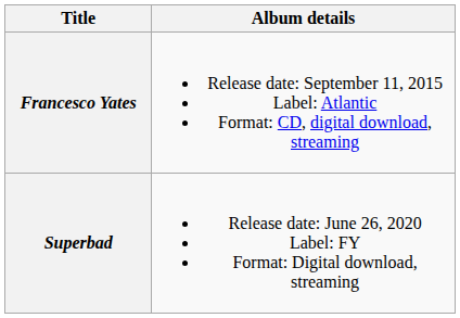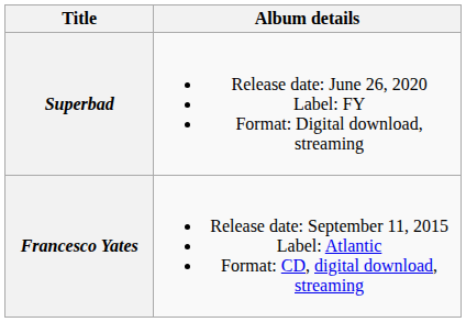 <table class="wikitable plainrowheaders" style="text-align:center">
 <tr>
 <th scope="col" style="width:8em;">Title</th>
 <th scope="col" style="width:17em;">Album details</th>
 </tr>
 <tr>
+<th scope="row"><em>Superbad</em></th>
+<td><br><ul><li>Release date: June 26, 2020</li><li>Label: FY</li><li>Format: Digital download, streaming</li></ul></td>
+</tr>
+<tr>
 <th scope="row"><em>Francesco Yates</em></th>
 <td><br><ul><li>Release date: September 11, 2015</li><li>Label: <a href='#'>Atlantic</a></li><li>Format: <a href='#'>CD</a>, <a href='#'>digital download</a>, <a href='#'>streaming</a></li></ul></td>
 </tr>
-<tr>
-<th scope="row"><em>Superbad</em></th>
-<td><br><ul><li>Release date: June 26, 2020</li><li>Label: FY</li><li>Format: Digital download, streaming</li></ul></td>
-</tr>
 </table>
